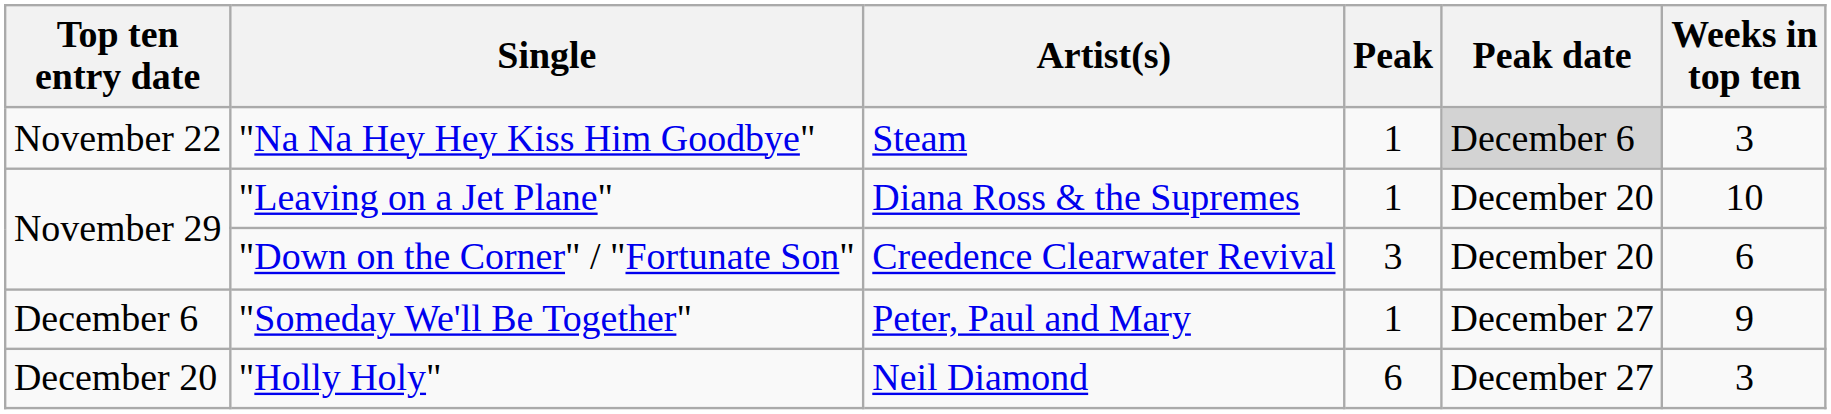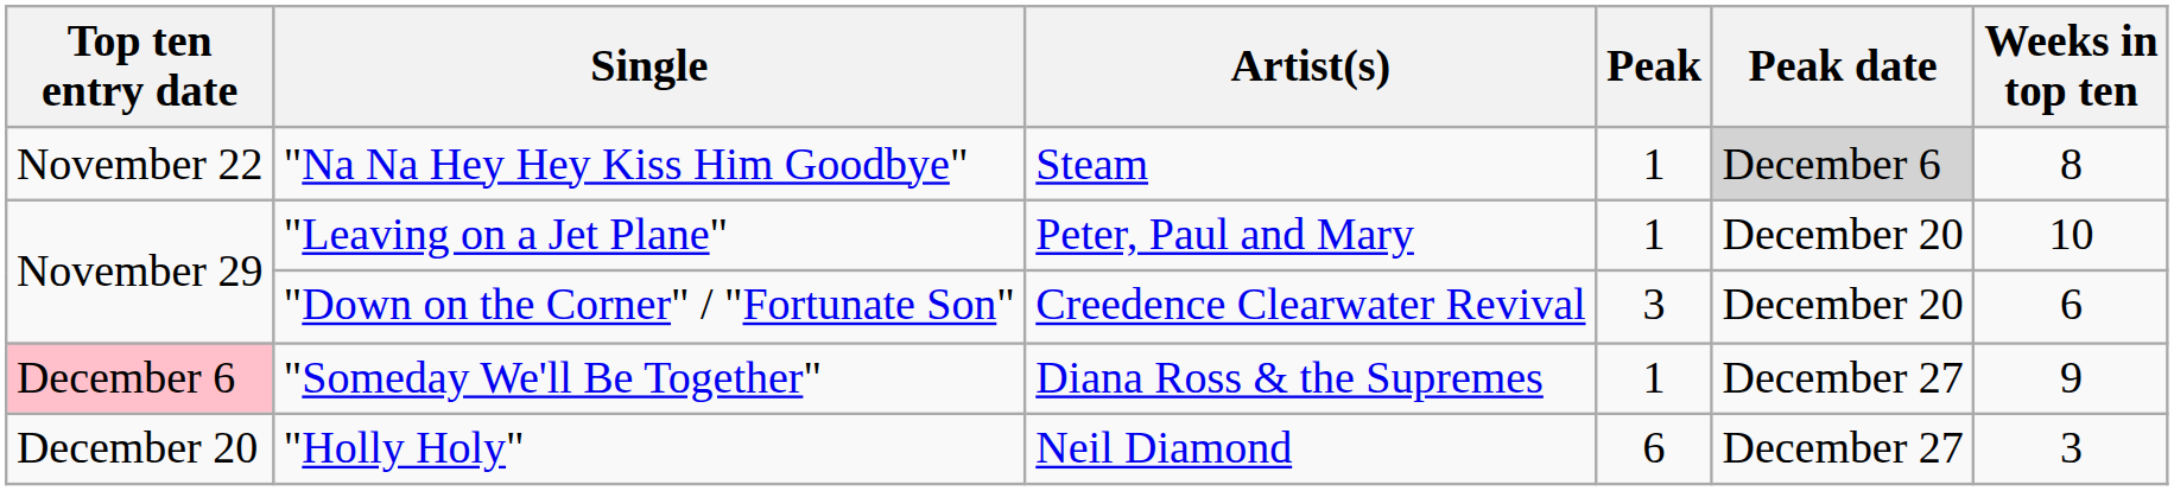 <table class="plainrowheaders sortable wikitable">
 <tr>
 <th>Top ten<br>entry date</th>
 <th>Single</th>
 <th>Artist(s)</th>
 <th data-sort-type="number">Peak</th>
 <th>Peak date</th>
 <th data-sort-type="number">Weeks in<br>top ten</th>
 </tr>
 <tr>
 <td>November 22</td>
 <td>"<a href='#'>Na Na Hey Hey Kiss Him Goodbye</a>"</td>
 <td><a href='#'>Steam</a></td>
 <td align=center>1</td>
 <td style="background: lightgrey;">December 6</td>
-<td align=center>3</td>
+<td align=center>8</td>
 </tr>
 <tr>
 <td rowspan="2">November 29</td>
 <td>"<a href='#'>Leaving on a Jet Plane</a>"</td>
-<td><a href='#'>Diana Ross & the Supremes</a></td>
+<td><a href='#'>Peter, Paul and Mary</a></td>
 <td align=center>1</td>
 <td>December 20</td>
 <td align=center>10</td>
 </tr>
 <tr>
 <td>"<a href='#'>Down on the Corner</a>" / "<a href='#'>Fortunate Son</a>"</td>
 <td><a href='#'>Creedence Clearwater Revival</a></td>
 <td align=center>3</td>
 <td>December 20</td>
 <td align=center>6</td>
 </tr>
 <tr>
-<td>December 6</td>
+<td style="background: pink;">December 6</td>
 <td>"<a href='#'>Someday We'll Be Together</a>"</td>
-<td><a href='#'>Peter, Paul and Mary</a></td>
+<td><a href='#'>Diana Ross & the Supremes</a></td>
 <td align=center>1</td>
 <td>December 27</td>
 <td align=center>9</td>
 </tr>
 <tr>
 <td>December 20</td>
 <td>"<a href='#'>Holly Holy</a>"</td>
 <td><a href='#'>Neil Diamond</a></td>
 <td align=center>6</td>
 <td>December 27</td>
 <td align=center>3</td>
 </tr>
 </table>
